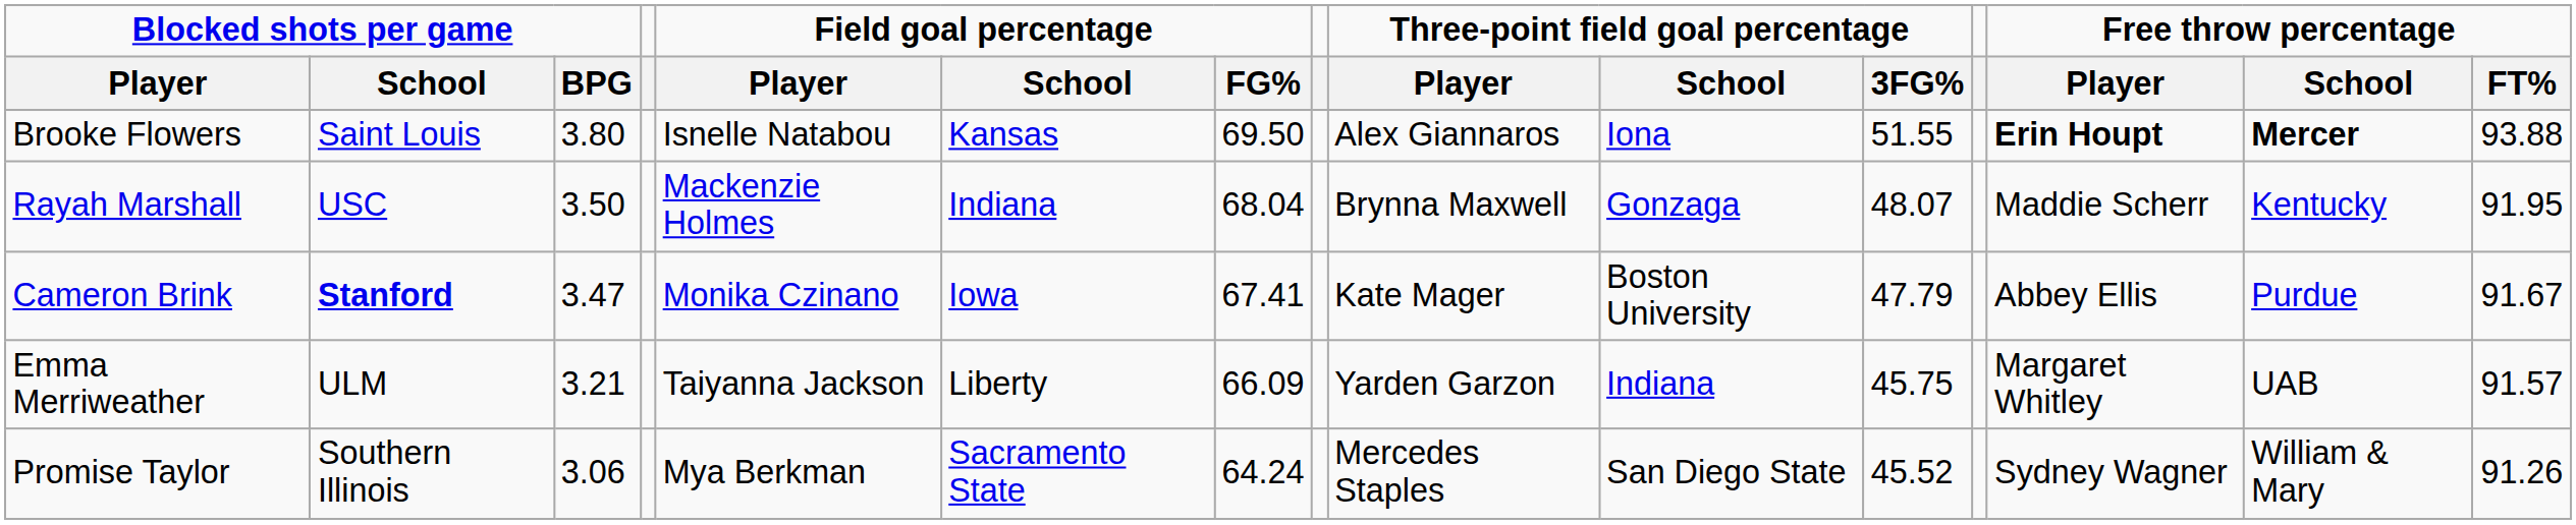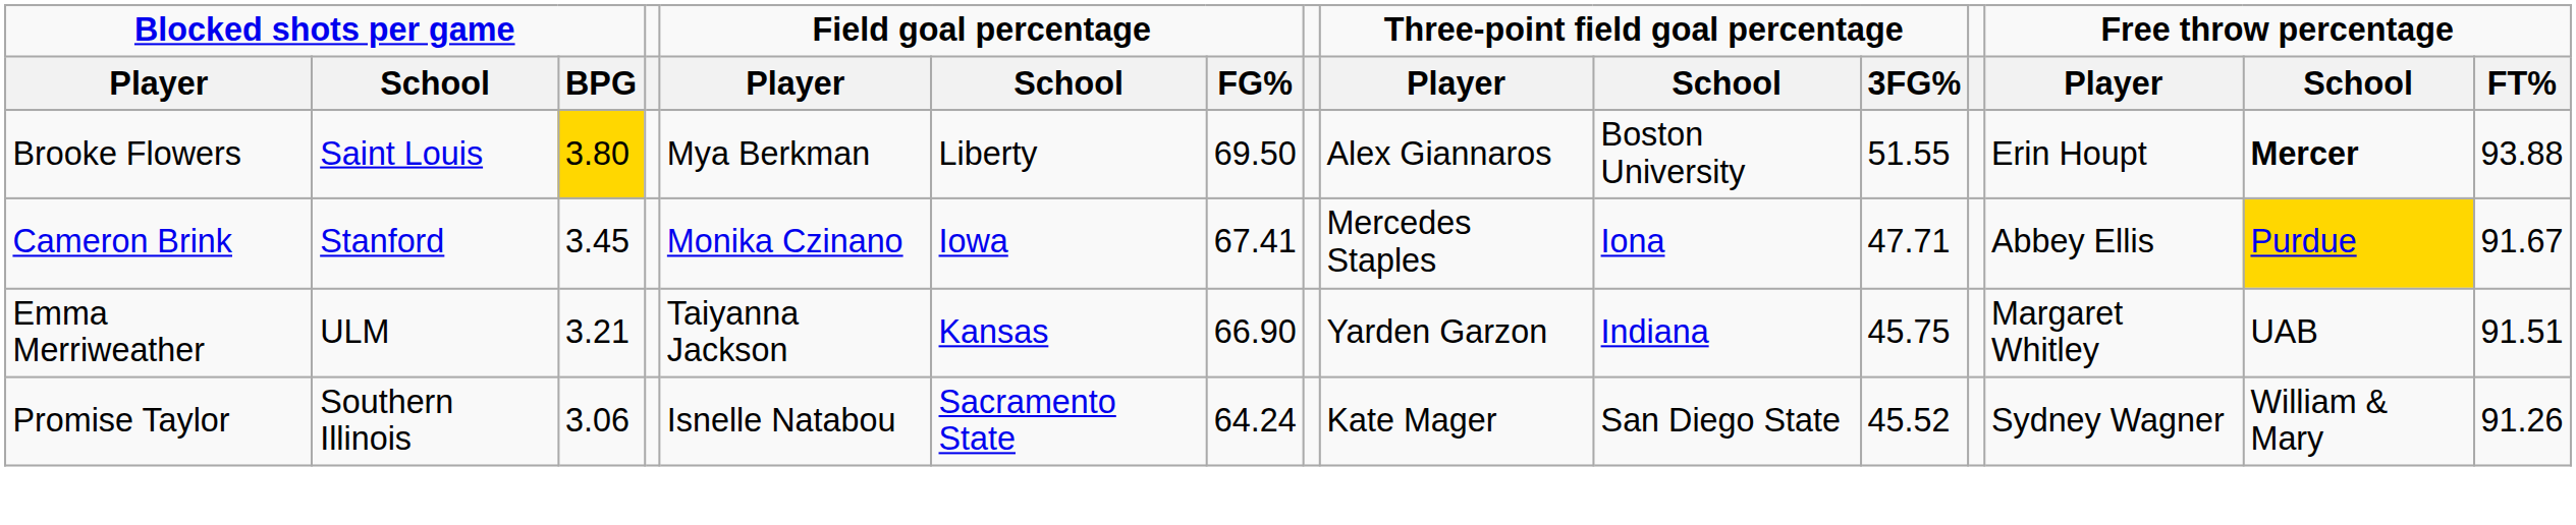 <table class="wikitable" style="text-align: left;">
 <tr>
 <td colspan=3 style="text-align:center;"><strong><a href='#'>Blocked shots per game</a></strong></td>
 <td></td>
 <td colspan=3 style="text-align:center;"><strong>Field goal percentage</strong></td>
 <td></td>
 <td colspan=3 style="text-align:center;"><strong>Three-point field goal percentage</strong></td>
 <td></td>
 <td colspan=3 style="text-align:center;"><strong>Free throw percentage</strong></td>
 </tr>
 <tr>
 <th>Player</th>
 <th>School</th>
 <th>BPG</th>
 <th></th>
 <th>Player</th>
 <th>School</th>
 <th>FG%</th>
 <th></th>
 <th>Player</th>
 <th>School</th>
 <th>3FG%</th>
 <th></th>
 <th>Player</th>
 <th>School</th>
 <th>FT%</th>
 </tr>
 <tr>
 <td>Brooke Flowers</td>
 <td><a href='#'>Saint Louis</a></td>
-<td>3.80</td>
+<td style="background: gold;">3.80</td>
 <td></td>
-<td>Isnelle Natabou</td>
-<td><a href='#'>Kansas</a></td>
+<td>Mya Berkman</td>
+<td>Liberty</td>
 <td>69.50</td>
 <td></td>
 <td>Alex Giannaros</td>
-<td><a href='#'>Iona</a></td>
+<td>Boston University</td>
 <td>51.55</td>
 <td></td>
-<td><strong>Erin Houpt</strong></td>
+<td>Erin Houpt</td>
 <td><strong>Mercer</strong></td>
 <td>93.88</td>
 </tr>
 <tr>
-<td><a href='#'>Rayah Marshall</a></td>
-<td><a href='#'>USC</a></td>
-<td>3.50</td>
-<td></td>
-<td><a href='#'>Mackenzie Holmes</a></td>
-<td><a href='#'>Indiana</a></td>
-<td>68.04</td>
-<td></td>
-<td>Brynna Maxwell</td>
-<td><a href='#'>Gonzaga</a></td>
-<td>48.07</td>
-<td></td>
-<td>Maddie Scherr</td>
-<td><a href='#'>Kentucky</a></td>
-<td>91.95</td>
-</tr>
-<tr>
 <td><a href='#'>Cameron Brink</a></td>
-<td><strong><a href='#'>Stanford</a></strong></td>
-<td>3.47</td>
+<td><a href='#'>Stanford</a></td>
+<td>3.45</td>
 <td></td>
 <td><a href='#'>Monika Czinano</a></td>
 <td><a href='#'>Iowa</a></td>
 <td>67.41</td>
 <td></td>
-<td>Kate Mager</td>
-<td>Boston University</td>
-<td>47.79</td>
+<td>Mercedes Staples</td>
+<td><a href='#'>Iona</a></td>
+<td>47.71</td>
 <td></td>
 <td>Abbey Ellis</td>
-<td><a href='#'>Purdue</a></td>
+<td style="background: gold;"><a href='#'>Purdue</a></td>
 <td>91.67</td>
 </tr>
 <tr>
 <td>Emma Merriweather</td>
 <td>ULM</td>
 <td>3.21</td>
 <td></td>
 <td>Taiyanna Jackson</td>
-<td>Liberty</td>
-<td>66.09</td>
+<td><a href='#'>Kansas</a></td>
+<td>66.90</td>
 <td></td>
 <td>Yarden Garzon</td>
 <td><a href='#'>Indiana</a></td>
 <td>45.75</td>
 <td></td>
 <td>Margaret Whitley</td>
 <td>UAB</td>
-<td>91.57</td>
+<td>91.51</td>
 </tr>
 <tr>
 <td>Promise Taylor</td>
 <td>Southern Illinois</td>
 <td>3.06</td>
 <td></td>
-<td>Mya Berkman</td>
+<td>Isnelle Natabou</td>
 <td><a href='#'>Sacramento State</a></td>
 <td>64.24</td>
 <td></td>
-<td>Mercedes Staples</td>
+<td>Kate Mager</td>
 <td>San Diego State</td>
 <td>45.52</td>
 <td></td>
 <td>Sydney Wagner</td>
 <td>William & Mary</td>
 <td>91.26</td>
 </tr>
 </table>
